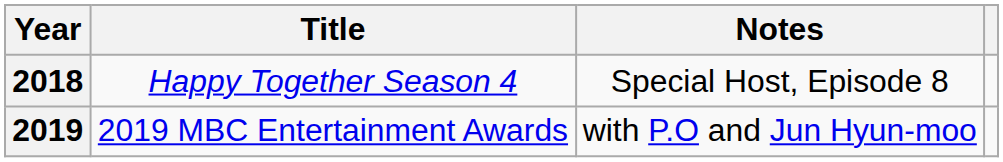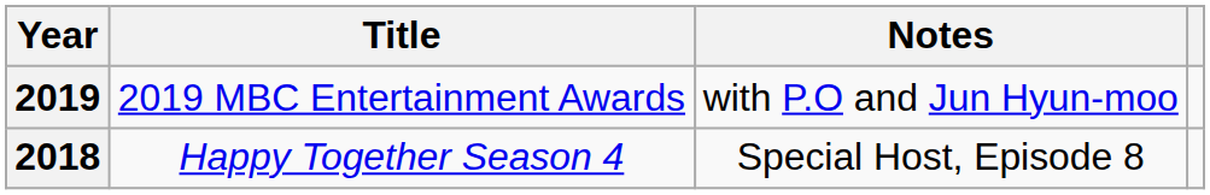 <table class="wikitable plainrowheaders" style="text-align:center">
 <tr>
 <th scope="col">Year</th>
 <th scope="col">Title</th>
 <th scope="col" class="unsortable">Notes</th>
 <th scope="col" class="unsortable"></th>
 </tr>
 <tr>
+<th scope="row">2019</th>
+<td><a href='#'>2019 MBC Entertainment Awards</a></td>
+<td>with <a href='#'>P.O</a> and <a href='#'>Jun Hyun-moo</a></td>
+<td></td>
+</tr>
+<tr>
 <th scope="row">2018</th>
 <td><em><a href='#'>Happy Together Season 4</a></em></td>
 <td>Special Host, Episode 8</td>
 <td></td>
 </tr>
-<tr>
-<th scope="row">2019</th>
-<td><a href='#'>2019 MBC Entertainment Awards</a></td>
-<td>with <a href='#'>P.O</a> and <a href='#'>Jun Hyun-moo</a></td>
-<td></td>
-</tr>
 </table>
